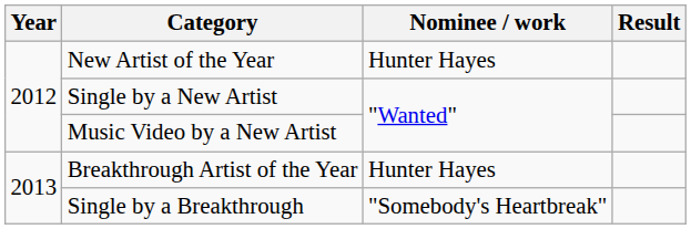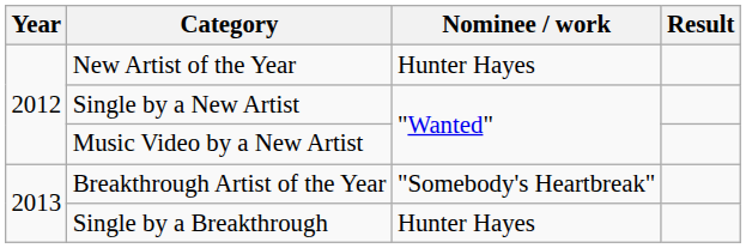 <table class="wikitable">
 <tr>
 <th>Year</th>
 <th>Category</th>
 <th>Nominee / work</th>
 <th>Result</th>
 </tr>
 <tr>
 <td rowspan="3">2012</td>
 <td>New Artist of the Year</td>
 <td>Hunter Hayes</td>
 <td></td>
 </tr>
 <tr>
 <td>Single by a New Artist</td>
 <td rowspan="2">"<a href='#'>Wanted</a>"</td>
 <td></td>
 </tr>
 <tr>
 <td>Music Video by a New Artist</td>
 <td></td>
 </tr>
 <tr>
 <td rowspan="2">2013</td>
 <td>Breakthrough Artist of the Year</td>
-<td>Hunter Hayes</td>
+<td>"Somebody's Heartbreak"</td>
 <td></td>
 </tr>
 <tr>
 <td>Single by a Breakthrough</td>
-<td>"Somebody's Heartbreak"</td>
+<td>Hunter Hayes</td>
 <td></td>
 </tr>
 </table>
